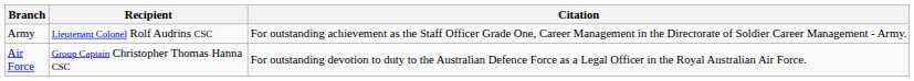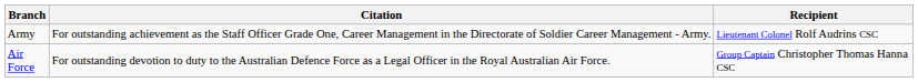 <table class="wikitable" style="font-size:95%;">
 <tr>
 <th scope="col" width="50">Branch</th>
+<th>Citation</th>
 <th scope="col" width="250">Recipient</th>
-<th>Citation</th>
 </tr>
 <tr>
 <td rowspan="1">Army</td>
+<td>For outstanding achievement as the Staff Officer Grade One, Career Management in the Directorate of Soldier Career Management - Army.</td>
 <td><small><a href='#'>Lieutenant Colonel</a></small> Rolf Audrins <small>CSC</small></td>
-<td>For outstanding achievement as the Staff Officer Grade One, Career Management in the Directorate of Soldier Career Management - Army.</td>
 </tr>
 <tr>
 <td rowspan="1"><a href='#'>Air Force</a></td>
+<td>For outstanding devotion to duty to the Australian Defence Force as a Legal Officer in the Royal Australian Air Force.</td>
 <td><small><a href='#'>Group Captain</a></small> Christopher Thomas Hanna <small>CSC</small></td>
-<td>For outstanding devotion to duty to the Australian Defence Force as a Legal Officer in the Royal Australian Air Force.</td>
 </tr>
 </table>
